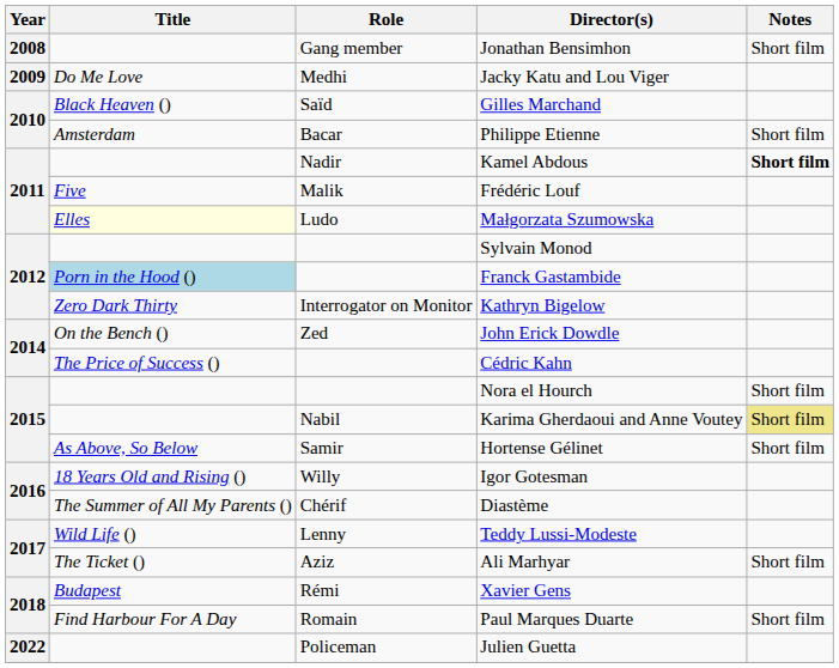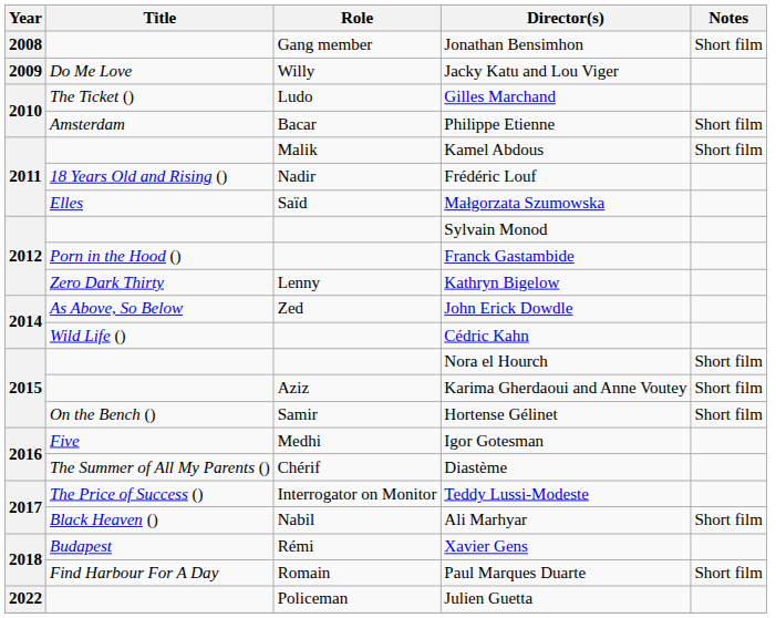 <table class="wikitable sortable plainrowheaders">
 <tr>
 <th>Year</th>
 <th>Title</th>
 <th>Role</th>
 <th>Director(s)</th>
 <th class="unsortable">Notes</th>
 </tr>
 <tr>
 <th scope="row">2008</th>
 <td></td>
 <td>Gang member</td>
 <td>Jonathan Bensimhon</td>
 <td>Short film</td>
 </tr>
 <tr>
 <th scope="row">2009</th>
 <td><em>Do Me Love</em></td>
-<td>Medhi</td>
+<td>Willy</td>
 <td>Jacky Katu and Lou Viger</td>
 <td></td>
 </tr>
 <tr>
 <th scope="row" rowspan=2>2010</th>
-<td><em><a href='#'>Black Heaven</a></em> ()</td>
-<td>Saïd</td>
+<td><em>The Ticket</em> ()</td>
+<td>Ludo</td>
 <td><a href='#'>Gilles Marchand</a></td>
 <td></td>
 </tr>
 <tr>
 <td><em>Amsterdam</em></td>
 <td>Bacar</td>
 <td>Philippe Etienne</td>
 <td>Short film</td>
 </tr>
 <tr>
 <th scope="row" rowspan=3>2011</th>
 <td></td>
-<td>Nadir</td>
+<td>Malik</td>
 <td>Kamel Abdous</td>
-<td><strong>Short film</strong></td>
+<td>Short film</td>
 </tr>
 <tr>
-<td><em><a href='#'>Five</a></em></td>
-<td>Malik</td>
+<td><em><a href='#'>18 Years Old and Rising</a></em> ()</td>
+<td>Nadir</td>
 <td>Frédéric Louf</td>
 <td></td>
 </tr>
 <tr>
-<td style="background: lightyellow;"><em><a href='#'>Elles</a></em></td>
-<td>Ludo</td>
+<td><em><a href='#'>Elles</a></em></td>
+<td>Saïd</td>
 <td><a href='#'>Małgorzata Szumowska</a></td>
 <td></td>
 </tr>
 <tr>
 <th scope="row" rowspan=3>2012</th>
 <td></td>
 <td></td>
 <td>Sylvain Monod</td>
 <td></td>
 </tr>
 <tr>
-<td style="background: lightblue;"><em><a href='#'>Porn in the Hood</a></em> ()</td>
+<td><em><a href='#'>Porn in the Hood</a></em> ()</td>
 <td></td>
 <td><a href='#'>Franck Gastambide</a></td>
 </tr>
 <tr>
 <td><em><a href='#'>Zero Dark Thirty</a></em></td>
-<td>Interrogator on Monitor</td>
+<td>Lenny</td>
 <td><a href='#'>Kathryn Bigelow</a></td>
 <td></td>
 </tr>
 <tr>
 <th scope="row" rowspan=2>2014</th>
-<td><em>On the Bench</em> ()</td>
+<td><em><a href='#'>As Above, So Below</a></em></td>
 <td>Zed</td>
 <td><a href='#'>John Erick Dowdle</a></td>
 <td></td>
 </tr>
 <tr>
-<td><em><a href='#'>The Price of Success</a></em> ()</td>
+<td><em><a href='#'>Wild Life</a></em> ()</td>
 <td></td>
 <td><a href='#'>Cédric Kahn</a></td>
 <td></td>
 </tr>
 <tr>
 <th scope="row" rowspan=3>2015</th>
 <td></td>
 <td></td>
 <td>Nora el Hourch</td>
 <td>Short film</td>
 </tr>
 <tr>
 <td></td>
-<td>Nabil</td>
+<td>Aziz</td>
 <td>Karima Gherdaoui and Anne Voutey</td>
-<td style="background: khaki;">Short film</td>
+<td>Short film</td>
 </tr>
 <tr>
-<td><em><a href='#'>As Above, So Below</a></em></td>
+<td><em>On the Bench</em> ()</td>
 <td>Samir</td>
 <td>Hortense Gélinet</td>
 <td>Short film</td>
 </tr>
 <tr>
 <th scope="row" rowspan=2>2016</th>
-<td><em><a href='#'>18 Years Old and Rising</a></em> ()</td>
-<td>Willy</td>
+<td><em><a href='#'>Five</a></em></td>
+<td>Medhi</td>
 <td>Igor Gotesman</td>
 <td></td>
 </tr>
 <tr>
 <td><em>The Summer of All My Parents</em> ()</td>
 <td>Chérif</td>
 <td>Diastème</td>
 <td></td>
 </tr>
 <tr>
 <th scope="row" rowspan=2>2017</th>
-<td><em><a href='#'>Wild Life</a></em> ()</td>
-<td>Lenny</td>
+<td><em><a href='#'>The Price of Success</a></em> ()</td>
+<td>Interrogator on Monitor</td>
 <td><a href='#'>Teddy Lussi-Modeste</a></td>
 <td></td>
 </tr>
 <tr>
-<td><em>The Ticket</em> ()</td>
-<td>Aziz</td>
+<td><em><a href='#'>Black Heaven</a></em> ()</td>
+<td>Nabil</td>
 <td>Ali Marhyar</td>
 <td>Short film</td>
 </tr>
 <tr>
 <th scope="row" rowspan=2>2018</th>
 <td><em><a href='#'>Budapest</a></em></td>
 <td>Rémi</td>
 <td><a href='#'>Xavier Gens</a></td>
 <td></td>
 </tr>
 <tr>
 <td><em>Find Harbour For A Day</em></td>
 <td>Romain</td>
 <td>Paul Marques Duarte</td>
 <td>Short film</td>
 </tr>
 <tr>
 <th scope="row">2022</th>
 <td></td>
 <td>Policeman</td>
 <td>Julien Guetta</td>
 <td></td>
 </tr>
 <tr>
 </tr>
 </table>
